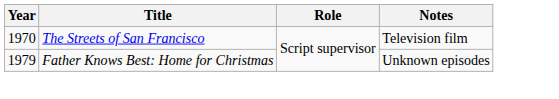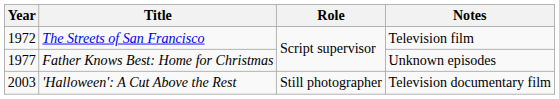 <table class="wikitable">
 <tr>
 <th>Year</th>
 <th>Title</th>
 <th>Role</th>
 <th>Notes</th>
 </tr>
 <tr>
-<td>1970</td>
+<td>1972</td>
 <td><em><a href='#'>The Streets of San Francisco</a></em></td>
 <td rowspan=2>Script supervisor</td>
 <td>Television film</td>
 </tr>
 <tr>
-<td>1979</td>
+<td>1977</td>
 <td><em>Father Knows Best: Home for Christmas</em></td>
 <td>Unknown episodes</td>
 </tr>
+<tr>
+<td>2003</td>
+<td><em>'Halloween': A Cut Above the Rest</em></td>
+<td>Still photographer</td>
+<td>Television documentary film</td>
+</tr>
 </table>
